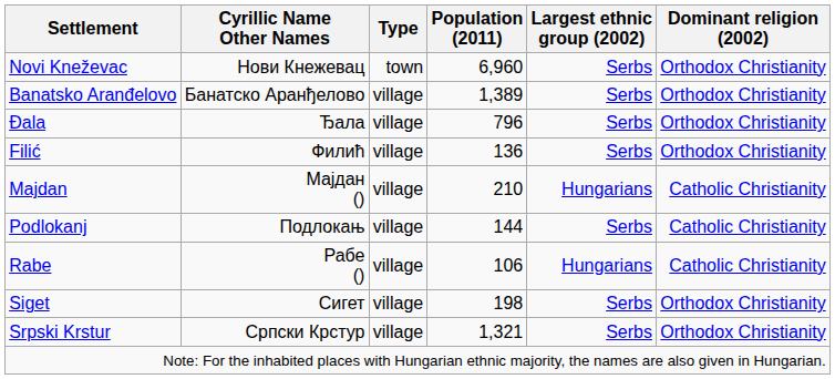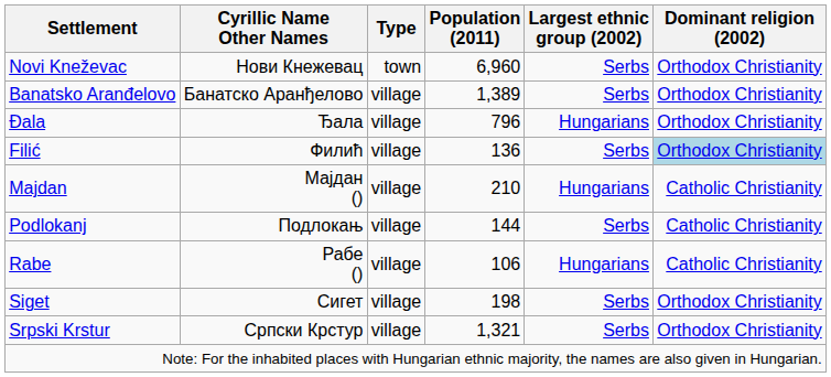 <table class="wikitable" style="text-align: right;">
 <tr bgcolor="#e0e0e0">
 <th rowspan="1">Settlement</th>
 <th colspan="1">Cyrillic Name<br>Other Names</th>
 <th colspan="1">Type</th>
 <th colspan="1">Population<br>(2011)</th>
 <th colspan="1">Largest ethnic<br>group (2002)</th>
 <th colspan="1">Dominant religion<br>(2002)</th>
 </tr>
 <tr bgcolor="#e0e0e0">
 </tr>
 <tr>
 <td align="left"><a href='#'>Novi Kneževac</a></td>
 <td>Нови Кнежевац</td>
 <td>town</td>
 <td>6,960</td>
 <td><a href='#'>Serbs</a></td>
 <td><a href='#'>Orthodox Christianity</a></td>
 </tr>
 <tr>
 <td align="left"><a href='#'>Banatsko Aranđelovo</a></td>
 <td>Банатско Аранђелово</td>
 <td>village</td>
 <td>1,389</td>
 <td><a href='#'>Serbs</a></td>
 <td><a href='#'>Orthodox Christianity</a></td>
 </tr>
 <tr>
 <td align="left"><a href='#'>Đala</a></td>
 <td>Ђала</td>
 <td>village</td>
 <td>796</td>
-<td><a href='#'>Serbs</a></td>
+<td><a href='#'>Hungarians</a></td>
 <td><a href='#'>Orthodox Christianity</a></td>
 </tr>
 <tr>
 <td align="left"><a href='#'>Filić</a></td>
 <td>Филић</td>
 <td>village</td>
 <td>136</td>
 <td><a href='#'>Serbs</a></td>
-<td><a href='#'>Orthodox Christianity</a></td>
+<td style="background: lightblue;"><a href='#'>Orthodox Christianity</a></td>
 </tr>
 <tr>
 <td align="left"><a href='#'>Majdan</a></td>
 <td>Мајдан<br>()</td>
 <td>village</td>
 <td>210</td>
 <td><a href='#'>Hungarians</a></td>
 <td><a href='#'>Catholic Christianity</a></td>
 </tr>
 <tr>
 <td align="left"><a href='#'>Podlokanj</a></td>
 <td>Подлокањ</td>
 <td>village</td>
 <td>144</td>
 <td><a href='#'>Serbs</a></td>
 <td><a href='#'>Catholic Christianity</a></td>
 </tr>
 <tr>
 <td align="left"><a href='#'>Rabe</a></td>
 <td>Рабе<br>()</td>
 <td>village</td>
 <td>106</td>
 <td><a href='#'>Hungarians</a></td>
 <td><a href='#'>Catholic Christianity</a></td>
 </tr>
 <tr>
 <td align="left"><a href='#'>Siget</a></td>
 <td>Сигет</td>
 <td>village</td>
 <td>198</td>
 <td><a href='#'>Serbs</a></td>
 <td><a href='#'>Orthodox Christianity</a></td>
 </tr>
 <tr>
 <td align="left"><a href='#'>Srpski Krstur</a></td>
 <td>Српски Крстур</td>
 <td>village</td>
 <td>1,321</td>
 <td><a href='#'>Serbs</a></td>
 <td><a href='#'>Orthodox Christianity</a></td>
 </tr>
 <tr>
 <td colspan="19"><small>Note: For the inhabited places with Hungarian ethnic majority, the names are also given in Hungarian.</small></td>
 </tr>
 </table>
